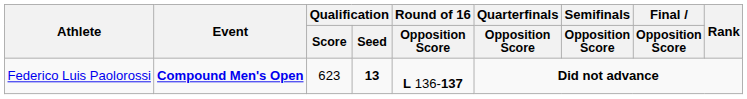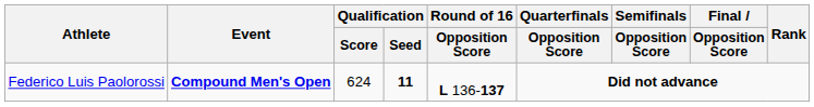 <table class="wikitable" style="font-size:90%">
 <tr>
 <th rowspan="2">Athlete</th>
 <th rowspan="2">Event</th>
 <th colspan="2">Qualification</th>
 <th>Round of 16</th>
 <th>Quarterfinals</th>
 <th>Semifinals</th>
 <th>Final / </th>
 <th rowspan="2">Rank</th>
 </tr>
 <tr style="font-size:95%">
 <th>Score</th>
 <th>Seed</th>
 <th>Opposition<br>Score</th>
 <th>Opposition<br>Score</th>
 <th>Opposition<br>Score</th>
 <th>Opposition<br>Score</th>
 </tr>
 <tr align=center>
 <td align=left><a href='#'>Federico Luis Paolorossi</a></td>
 <td align=left><strong><a href='#'>Compound Men's Open</a></strong></td>
-<td>623</td>
-<td><strong>13</strong></td>
+<td>624</td>
+<td><strong>11</strong></td>
 <td><br><strong>L</strong> 136-<strong>137</strong></td>
 <td align-center colspan=4><strong>Did not advance</strong></td>
 </tr>
 </table>
